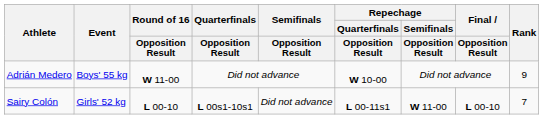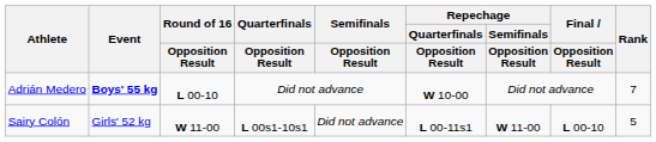 <table class="wikitable" style="font-size:90%">
 <tr>
 <th rowspan="3">Athlete</th>
 <th rowspan="3">Event</th>
 <th rowspan="2">Round of 16</th>
 <th rowspan="2">Quarterfinals</th>
 <th rowspan="2">Semifinals</th>
 <th colspan="2">Repechage</th>
 <th rowspan="2">Final / </th>
 <th rowspan="3">Rank</th>
 </tr>
 <tr>
 <th>Quarterfinals</th>
 <th>Semifinals</th>
 </tr>
 <tr style="font-size:95%">
 <th>Opposition<br>Result</th>
 <th>Opposition<br>Result</th>
 <th>Opposition<br>Result</th>
 <th>Opposition<br>Result</th>
 <th>Opposition<br>Result</th>
 <th>Opposition<br>Result</th>
 </tr>
 <tr align="center">
 <td align=left><a href='#'>Adrián Medero</a></td>
-<td align=left><a href='#'>Boys' 55 kg</a></td>
-<td><br> <strong>W</strong> 11-00</td>
+<td align=left><strong><a href='#'>Boys' 55 kg</a></strong></td>
+<td><br> <strong>L</strong> 00-10</td>
 <td Colspan=2><em>Did not advance</em></td>
 <td><br> <strong>W</strong> 10-00</td>
 <td Colspan=2><em>Did not advance</em></td>
-<td>9</td>
+<td>7</td>
 </tr>
 <tr align="center">
 <td align=left><a href='#'>Sairy Colón</a></td>
 <td align=left><a href='#'>Girls' 52 kg</a></td>
-<td><br> <strong>L</strong> 00-10</td>
+<td><br> <strong>W</strong> 11-00</td>
 <td><br> <strong>L</strong> 00s1-10s1</td>
 <td><em>Did not advance</em></td>
 <td><br> <strong>L</strong> 00-11s1</td>
 <td><br> <strong>W</strong> 11-00</td>
 <td><br> <strong>L</strong> 00-10</td>
-<td>7</td>
+<td>5</td>
 </tr>
 </table>
